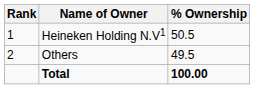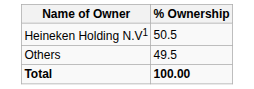 <table class="wikitable sortable" style="margin-left:auto;margin-right:auto">
 <tr>
-<th style="width:2em;">Rank</th>
 <th>Name of Owner</th>
 <th><strong>% O</strong>wnership</th>
 </tr>
 <tr>
-<td>1</td>
 <td>Heineken Holding N.V<sup>1</sup></td>
 <td>50.5</td>
 </tr>
 <tr>
-<td>2</td>
 <td>Others</td>
 <td>49.5</td>
 </tr>
 <tr>
-<td></td>
 <td><strong>Total</strong></td>
 <td><strong>100.00</strong></td>
 </tr>
 </table>
